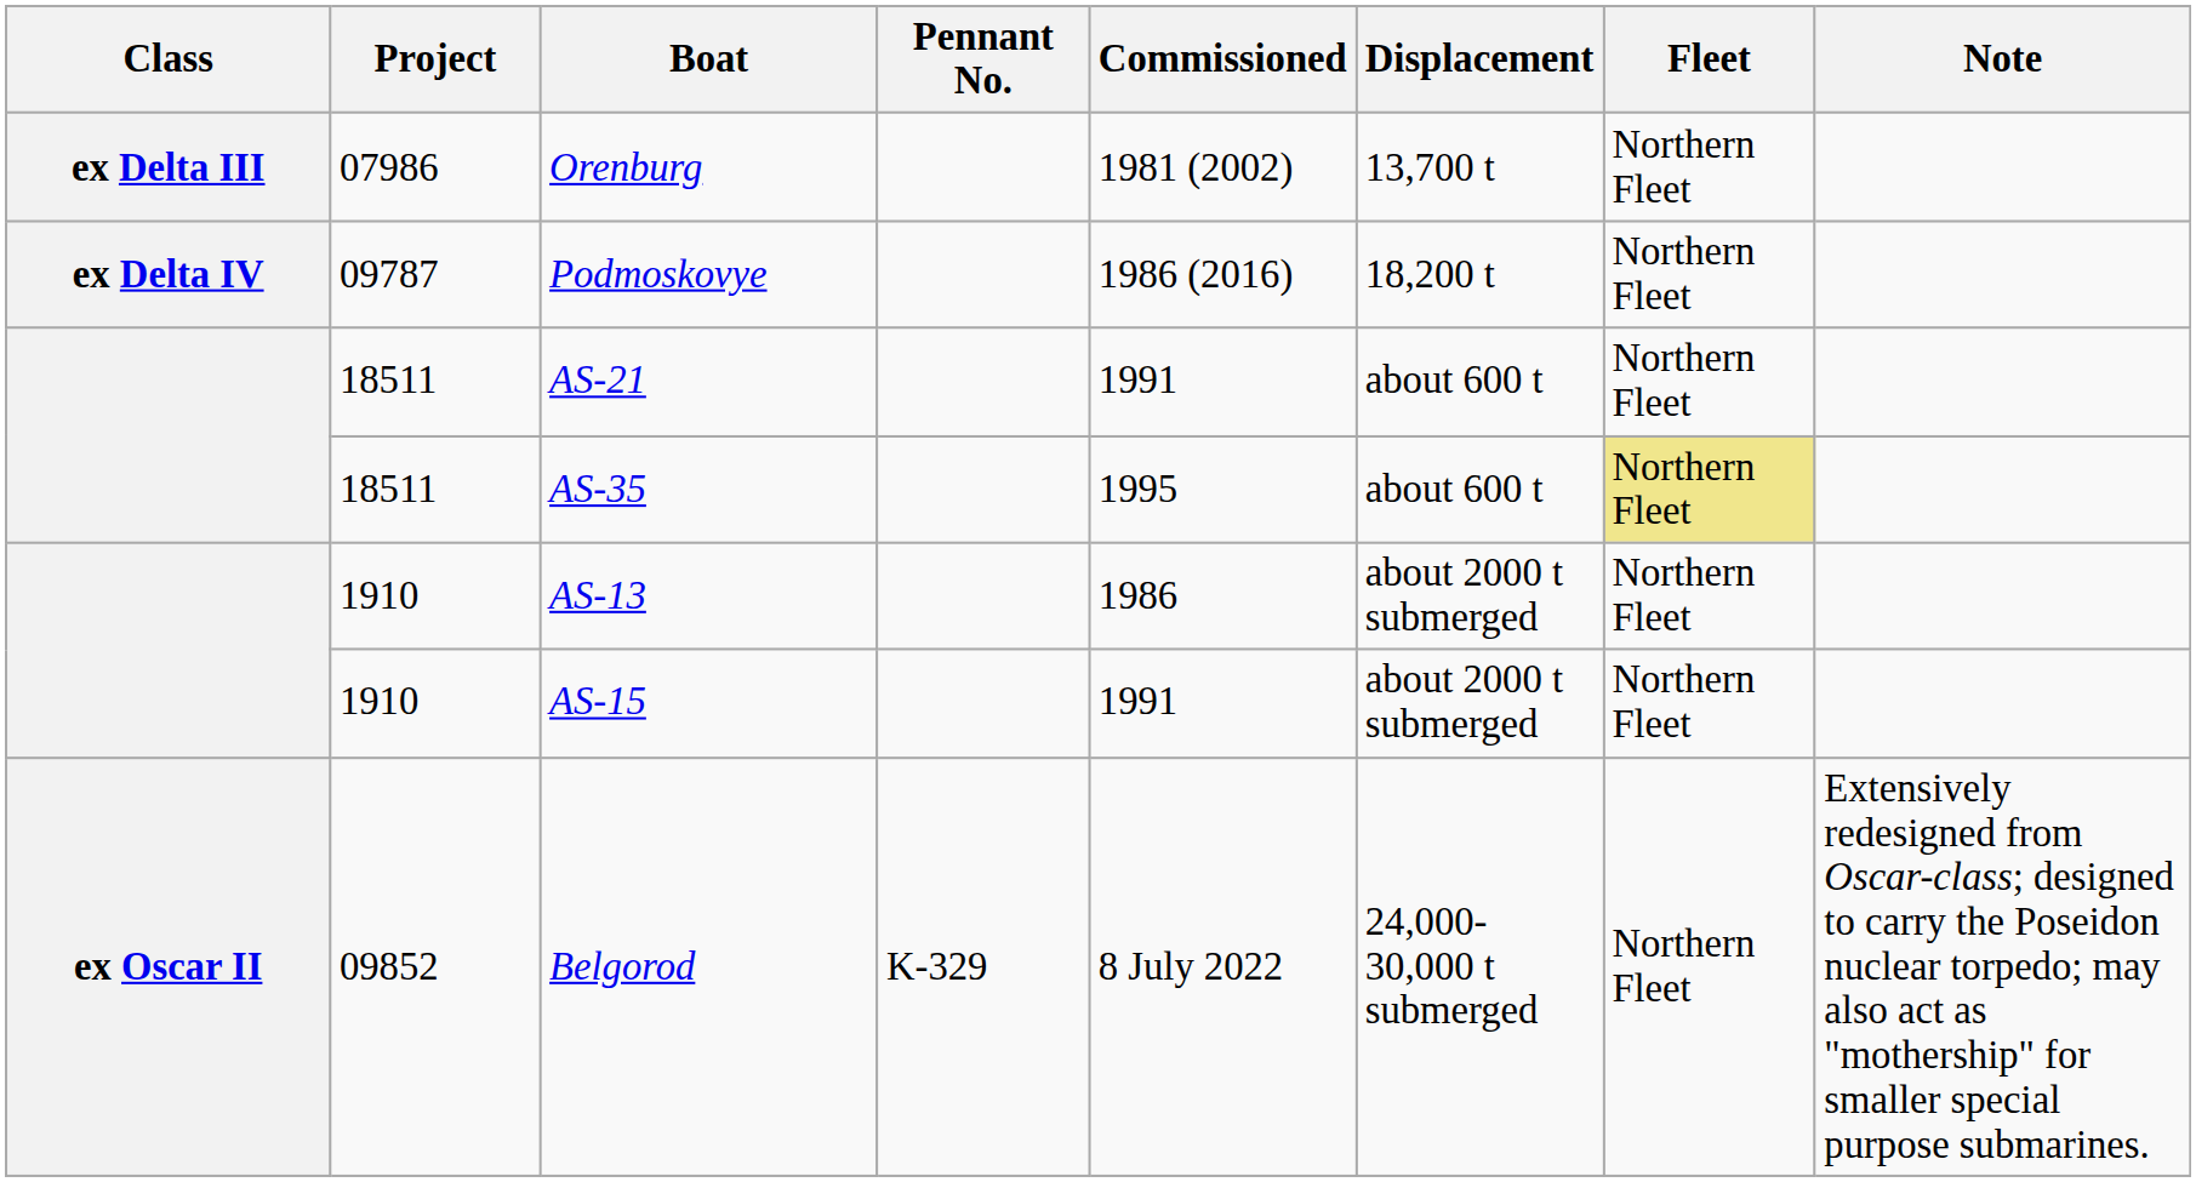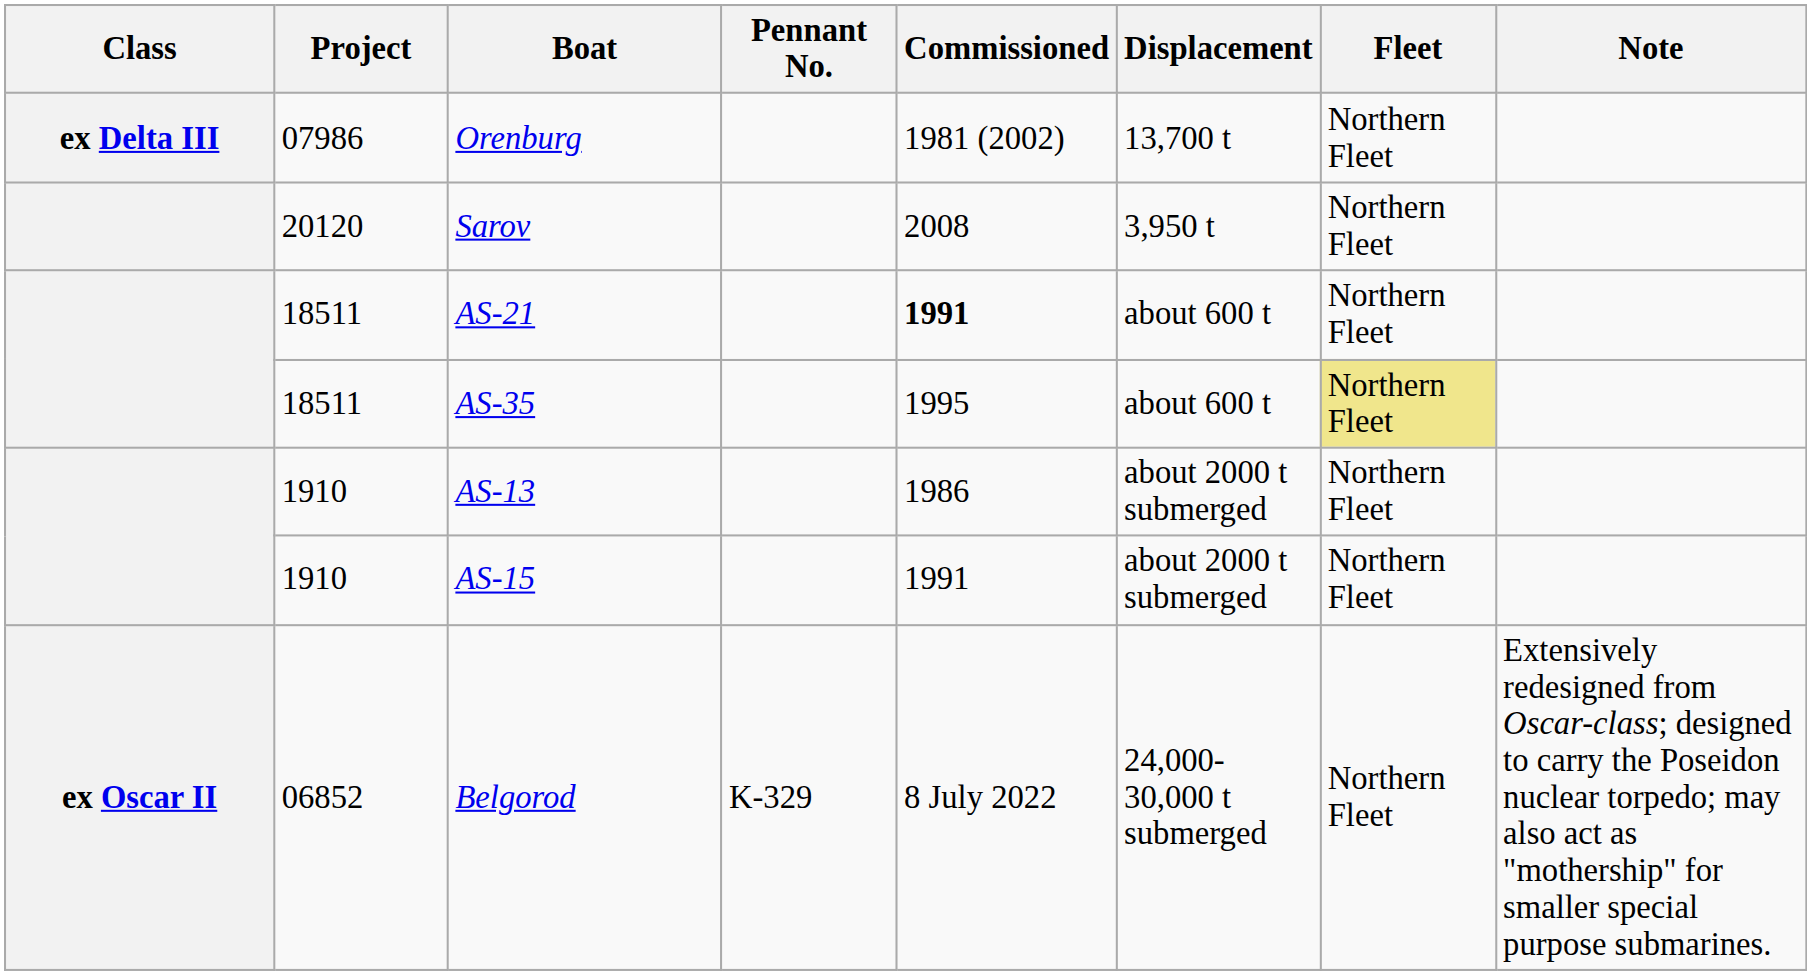 <table class="wikitable sortable" style="margin:auto; width:100%;">
 <tr>
 <th style="text-align:center; width:16%;">Class</th>
 <th style="text-align:center; width:10%;">Project</th>
 <th style="text-align:center; width:16%;">Boat</th>
 <th style="text-align:center; width:10%;">Pennant No.</th>
 <th style="text-align:center; width:10%;">Commissioned</th>
 <th style="text-align:center; width:10%;">Displacement</th>
 <th style="text-align:center; width:10%;">Fleet</th>
 <th style="text-align:center; width:18%;">Note</th>
 </tr>
 <tr>
 <th>ex <a href='#'>Delta III</a></th>
 <td>07986</td>
 <td><a href='#'><em>Orenburg</em></a></td>
 <td></td>
 <td>1981 (2002)</td>
 <td>13,700 t</td>
 <td>Northern Fleet</td>
 <td></td>
 </tr>
 <tr>
-<th>ex <a href='#'>Delta IV</a></th>
-<td>09787</td>
-<td><a href='#'><em>Podmoskovye</em></a></td>
+<th></th>
+<td>20120</td>
+<td><a href='#'><em>Sarov</em></a></td>
 <td></td>
-<td>1986 (2016)</td>
-<td>18,200 t</td>
+<td>2008</td>
+<td>3,950 t</td>
 <td>Northern Fleet</td>
 <td></td>
 </tr>
 <tr>
 <th rowspan="2"></th>
 <td>18511</td>
 <td><a href='#'><em>AS-21</em></a></td>
 <td></td>
-<td>1991</td>
+<td><strong>1991</strong></td>
 <td>about 600 t</td>
 <td>Northern Fleet</td>
 <td></td>
 </tr>
 <tr>
 <td>18511</td>
 <td><a href='#'><em>AS-35</em></a></td>
 <td></td>
 <td>1995</td>
 <td>about 600 t</td>
 <td style="background: khaki;">Northern Fleet</td>
 <td></td>
 </tr>
 <tr>
 <th rowspan="2"></th>
 <td>1910</td>
 <td><em><a href='#'>AS-13</a></em></td>
 <td></td>
 <td>1986</td>
 <td>about 2000 t submerged</td>
 <td>Northern Fleet</td>
 <td></td>
 </tr>
 <tr>
 <td>1910</td>
 <td><em><a href='#'>AS-15</a></em></td>
 <td></td>
 <td>1991</td>
 <td>about 2000 t submerged</td>
 <td>Northern Fleet</td>
 <td></td>
 </tr>
 <tr>
 <th rowspan="1">ex <a href='#'>Oscar II</a></th>
-<td>09852</td>
+<td>06852</td>
 <td><a href='#'><em>Belgorod</em></a></td>
 <td>K-329</td>
 <td>8 July 2022</td>
 <td>24,000-30,000 t submerged</td>
 <td>Northern Fleet</td>
 <td>Extensively redesigned from <em>Oscar-class</em>; designed to carry the Poseidon nuclear torpedo; may also act as "mothership" for smaller special purpose submarines.</td>
 </tr>
 </table>
